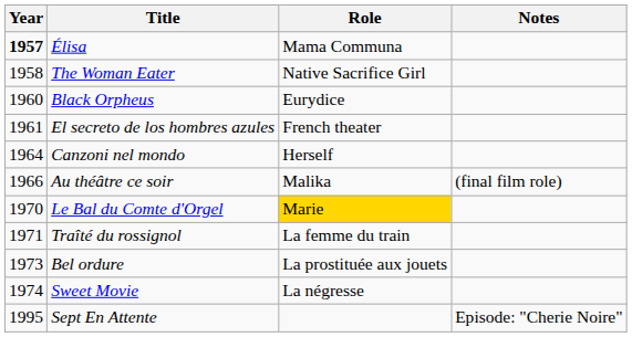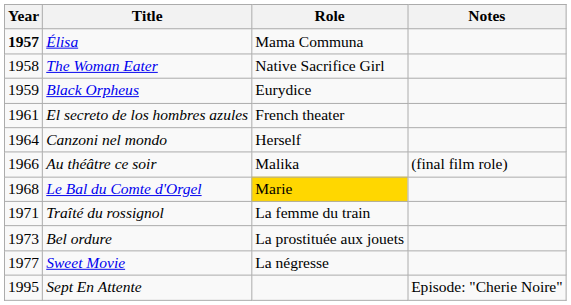 <table class="wikitable">
 <tr>
 <th>Year</th>
 <th>Title</th>
 <th>Role</th>
 <th>Notes</th>
 </tr>
 <tr>
 <td><strong>1957</strong></td>
 <td><em><a href='#'>Élisa</a></em></td>
 <td>Mama Communa</td>
 <td></td>
 </tr>
 <tr>
 <td>1958</td>
 <td><em><a href='#'>The Woman Eater</a></em></td>
 <td>Native Sacrifice Girl</td>
 <td></td>
 </tr>
 <tr>
-<td>1960</td>
+<td>1959</td>
 <td><em><a href='#'>Black Orpheus</a></em></td>
 <td>Eurydice</td>
 <td></td>
 </tr>
 <tr>
 <td>1961</td>
 <td><em>El secreto de los hombres azules</em></td>
 <td>French theater</td>
 <td></td>
 </tr>
 <tr>
 <td>1964</td>
 <td><em>Canzoni nel mondo</em></td>
 <td>Herself</td>
 <td></td>
 </tr>
 <tr>
 <td>1966</td>
 <td><em>Au théâtre ce soir</em></td>
 <td>Malika</td>
 <td>(final film role)</td>
 </tr>
 <tr>
-<td>1970</td>
+<td>1968</td>
 <td><em><a href='#'>Le Bal du Comte d'Orgel</a></em></td>
 <td style="background: gold;">Marie</td>
 <td></td>
 </tr>
 <tr>
 <td>1971</td>
 <td><em>Traîté du rossignol</em></td>
 <td>La femme du train</td>
 <td></td>
 </tr>
 <tr>
 <td>1973</td>
 <td><em>Bel ordure</em></td>
 <td>La prostituée aux jouets</td>
 <td></td>
 </tr>
 <tr>
-<td>1974</td>
+<td>1977</td>
 <td><em><a href='#'>Sweet Movie</a></em></td>
 <td>La négresse</td>
 <td></td>
 </tr>
 <tr>
 <td>1995</td>
 <td><em>Sept En Attente</em></td>
 <td></td>
 <td>Episode: "Cherie Noire"</td>
 </tr>
 </table>
